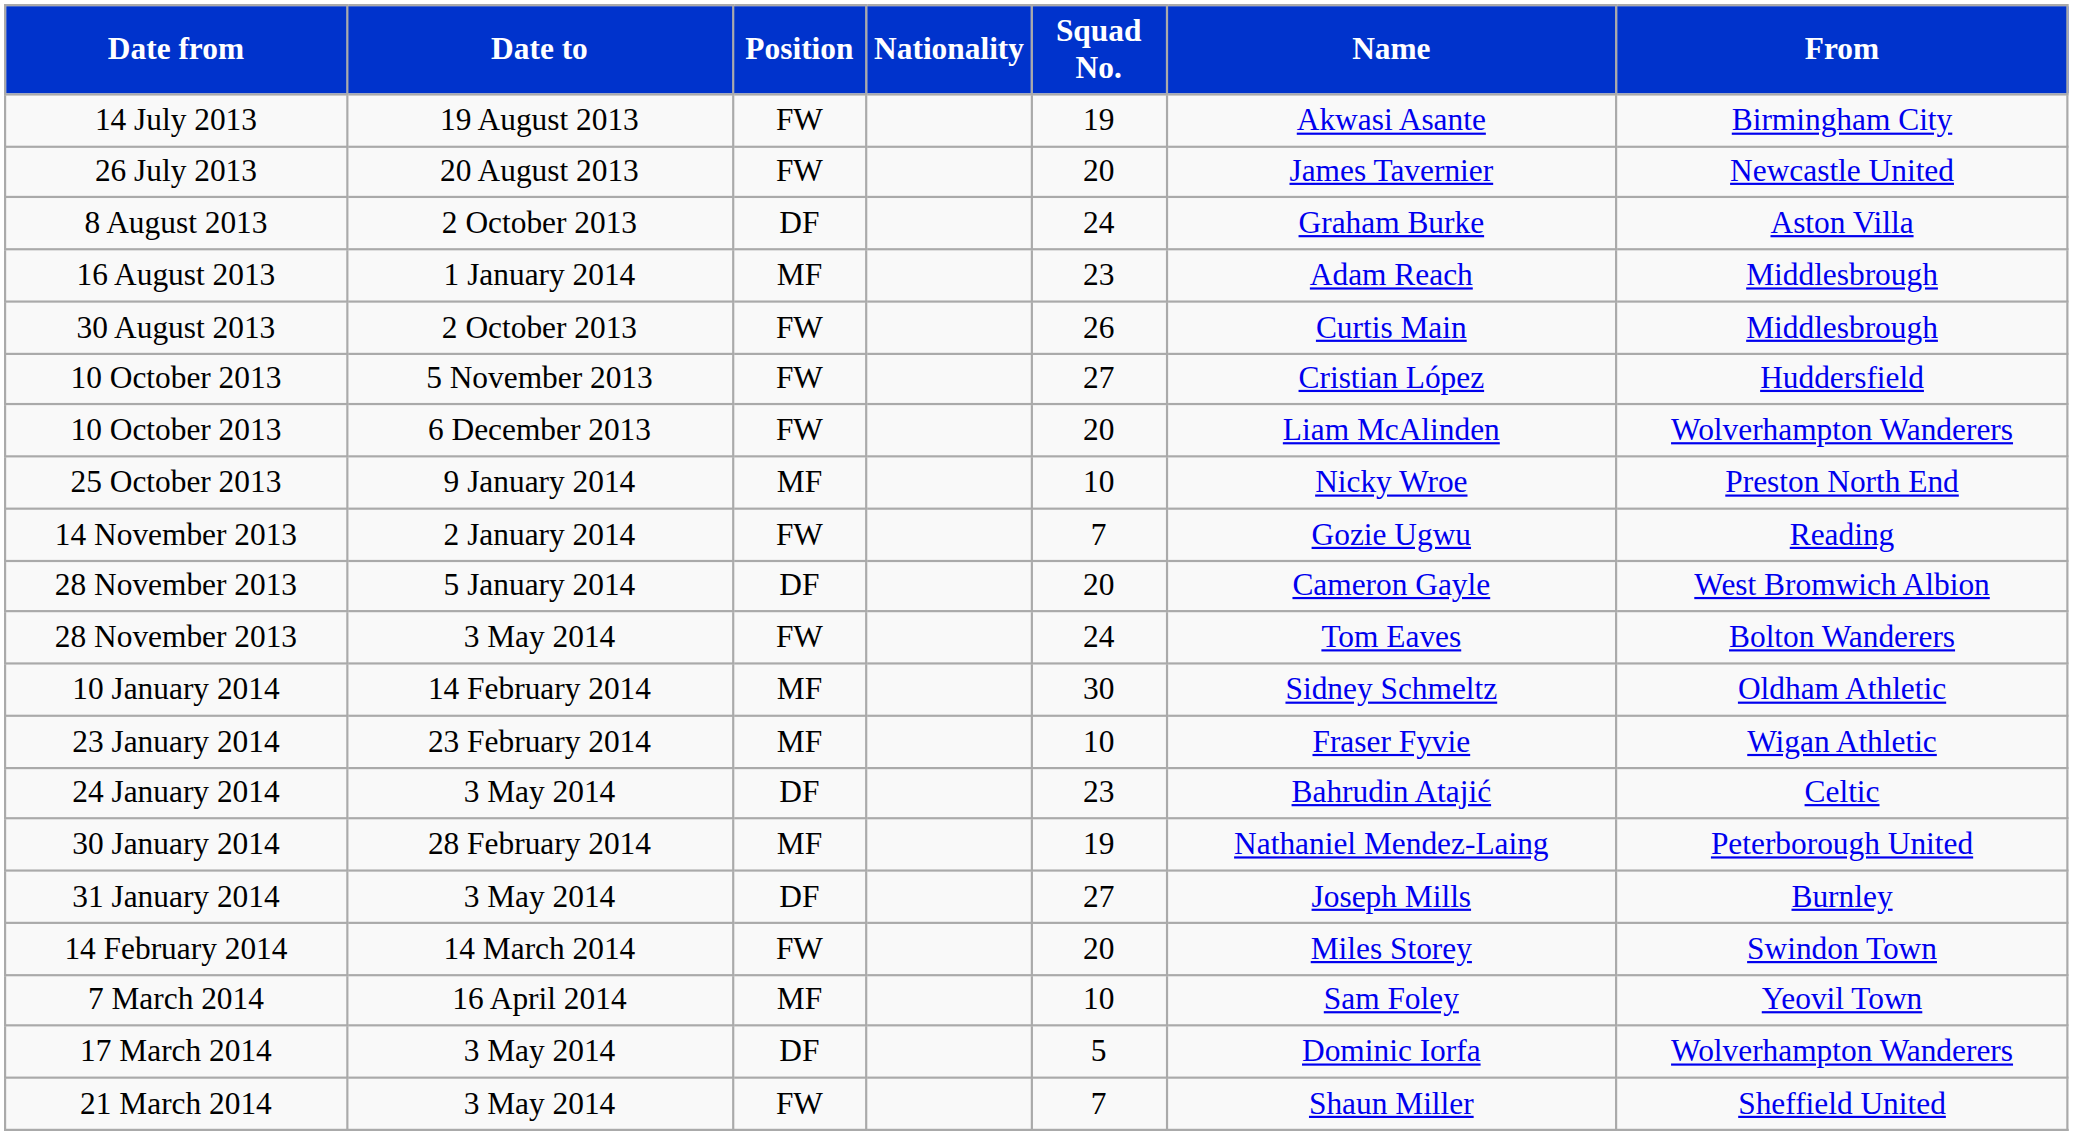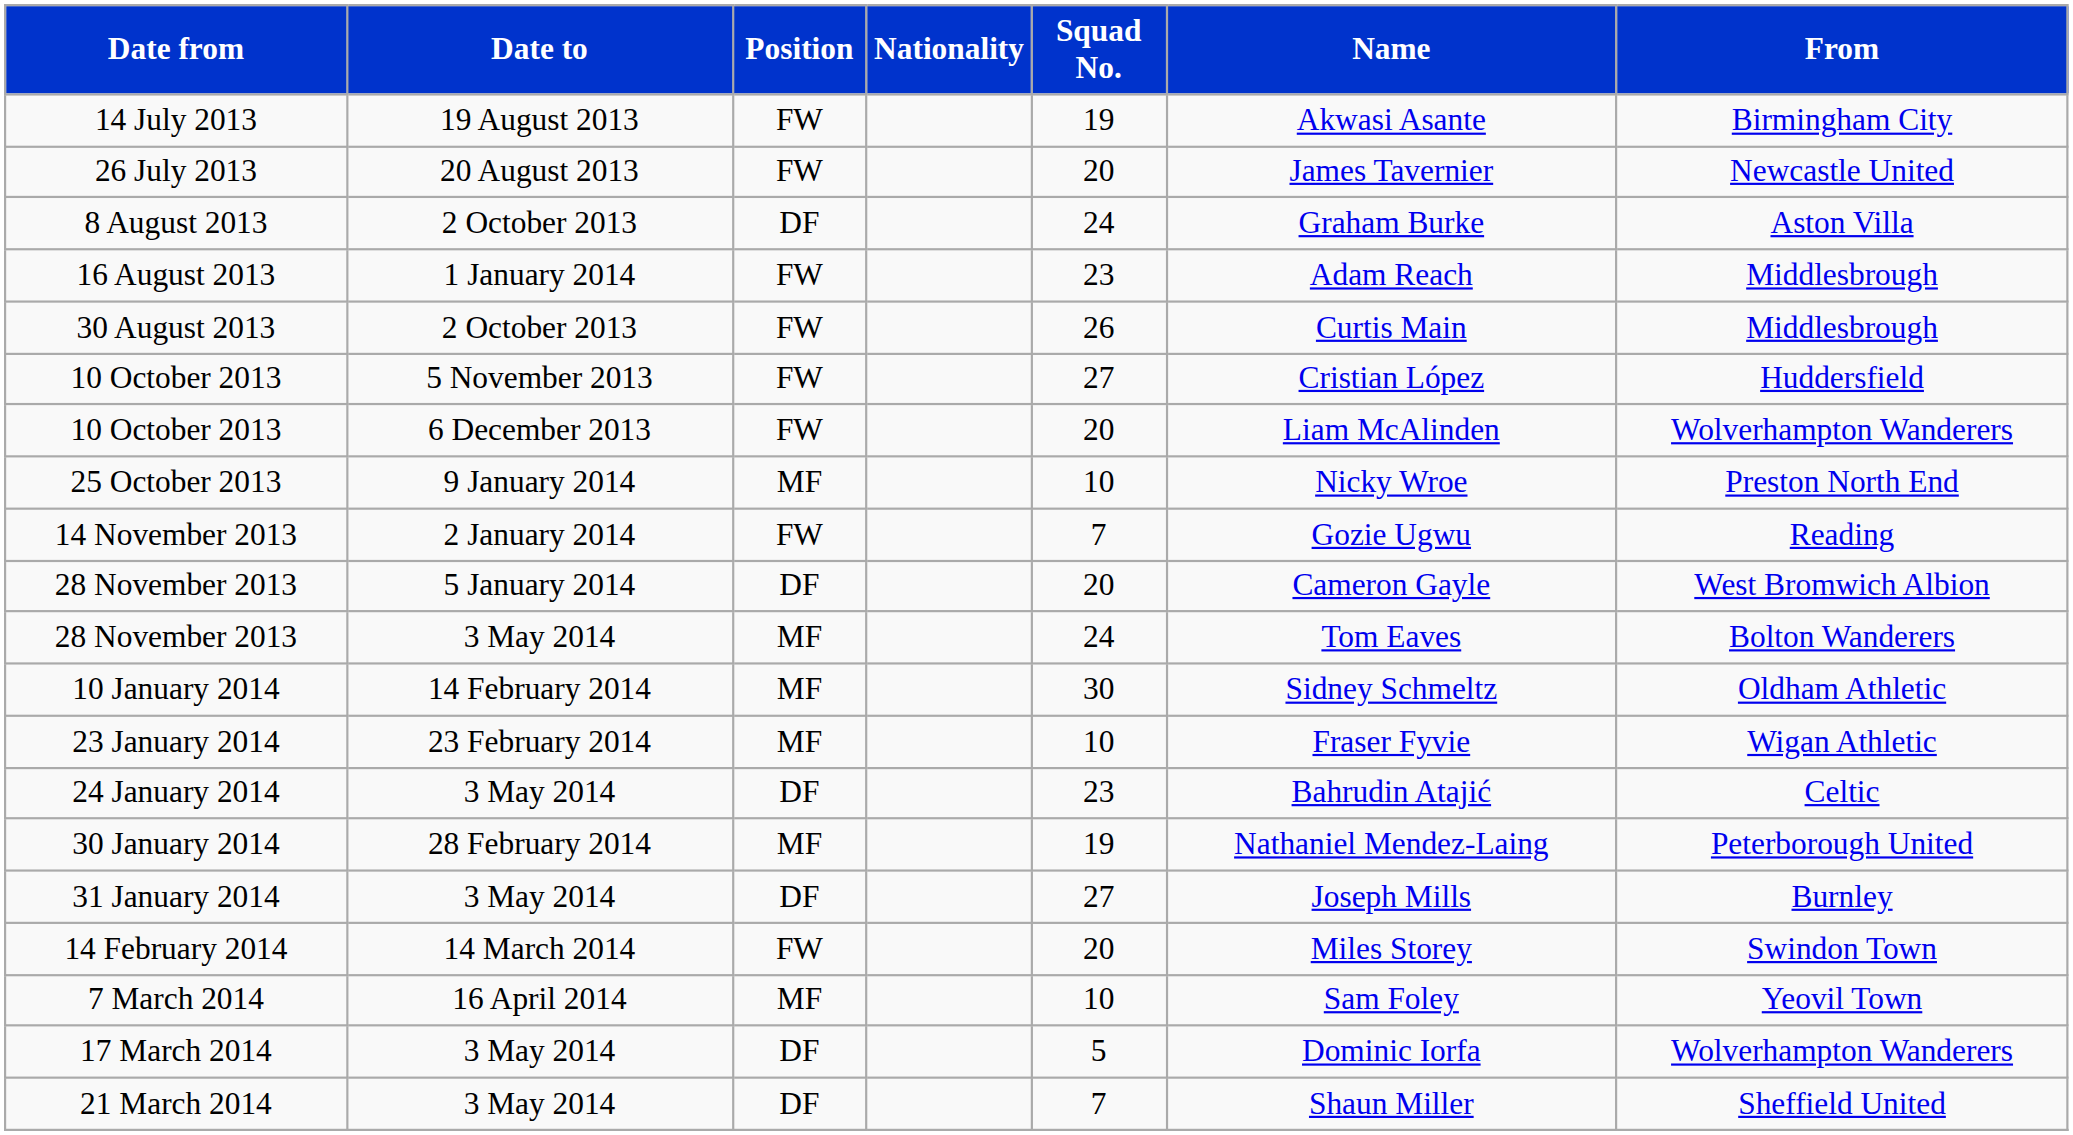 <table class="wikitable"  style="text-align:center; font-size:90%; ">
 <tr>
 <th style="background:#03c; color:white; width:150px;">Date from</th>
 <th style="background:#03c; color:white; width:170px;">Date to</th>
 <th style="background:#03c; color:white; width:55px;">Position</th>
 <th style="background:#03c; color:white; width:55px;">Nationality</th>
 <th style="background:#03c; color:white; width:55px;">Squad No.</th>
 <th style="background:#03c; color:white; width:200px;">Name</th>
 <th style="background:#03c; color:white; width:200px;">From</th>
 </tr>
 <tr>
 <td>14 July 2013</td>
 <td>19 August 2013</td>
 <td>FW</td>
 <td></td>
 <td>19</td>
 <td><a href='#'>Akwasi Asante</a></td>
 <td><a href='#'>Birmingham City</a></td>
 </tr>
 <tr>
 <td>26 July 2013</td>
 <td>20 August 2013</td>
 <td>FW</td>
 <td></td>
 <td>20</td>
 <td><a href='#'>James Tavernier</a></td>
 <td><a href='#'>Newcastle United</a></td>
 </tr>
 <tr>
 <td>8 August 2013</td>
 <td>2 October 2013</td>
 <td>DF</td>
 <td></td>
 <td>24</td>
 <td><a href='#'>Graham Burke</a></td>
 <td><a href='#'>Aston Villa</a></td>
 </tr>
 <tr>
 <td>16 August 2013</td>
 <td>1 January 2014</td>
-<td>MF</td>
+<td>FW</td>
 <td></td>
 <td>23</td>
 <td><a href='#'>Adam Reach</a></td>
 <td><a href='#'>Middlesbrough</a></td>
 </tr>
 <tr>
 <td>30 August 2013</td>
 <td>2 October 2013</td>
 <td>FW</td>
 <td></td>
 <td>26</td>
 <td><a href='#'>Curtis Main</a></td>
 <td><a href='#'>Middlesbrough</a></td>
 </tr>
 <tr>
 <td>10 October 2013</td>
 <td>5 November 2013</td>
 <td>FW</td>
 <td></td>
 <td>27</td>
 <td><a href='#'>Cristian López</a></td>
 <td><a href='#'>Huddersfield</a></td>
 </tr>
 <tr>
 <td>10 October 2013</td>
 <td>6 December 2013</td>
 <td>FW</td>
 <td></td>
 <td>20</td>
 <td><a href='#'>Liam McAlinden</a></td>
 <td><a href='#'>Wolverhampton Wanderers</a></td>
 </tr>
 <tr>
 <td>25 October 2013</td>
 <td>9 January 2014</td>
 <td>MF</td>
 <td></td>
 <td>10</td>
 <td><a href='#'>Nicky Wroe</a></td>
 <td><a href='#'>Preston North End</a></td>
 </tr>
 <tr>
 <td>14 November 2013</td>
 <td>2 January 2014</td>
 <td>FW</td>
 <td></td>
 <td>7</td>
 <td><a href='#'>Gozie Ugwu</a></td>
 <td><a href='#'>Reading</a></td>
 </tr>
 <tr>
 <td>28 November 2013</td>
 <td>5 January 2014</td>
 <td>DF</td>
 <td></td>
 <td>20</td>
 <td><a href='#'>Cameron Gayle</a></td>
 <td><a href='#'>West Bromwich Albion</a></td>
 </tr>
 <tr>
 <td>28 November 2013</td>
 <td>3 May 2014</td>
-<td>FW</td>
+<td>MF</td>
 <td></td>
 <td>24</td>
 <td><a href='#'>Tom Eaves</a></td>
 <td><a href='#'>Bolton Wanderers</a></td>
 </tr>
 <tr>
 <td>10 January 2014</td>
 <td>14 February 2014</td>
 <td>MF</td>
 <td></td>
 <td>30</td>
 <td><a href='#'>Sidney Schmeltz</a></td>
 <td><a href='#'>Oldham Athletic</a></td>
 </tr>
 <tr>
 <td>23 January 2014</td>
 <td>23 February 2014</td>
 <td>MF</td>
 <td></td>
 <td>10</td>
 <td><a href='#'>Fraser Fyvie</a></td>
 <td><a href='#'>Wigan Athletic</a></td>
 </tr>
 <tr>
 <td>24 January 2014</td>
 <td>3 May 2014</td>
 <td>DF</td>
 <td></td>
 <td>23</td>
 <td><a href='#'>Bahrudin Atajić</a></td>
 <td><a href='#'>Celtic</a></td>
 </tr>
 <tr>
 <td>30 January 2014</td>
 <td>28 February 2014</td>
 <td>MF</td>
 <td></td>
 <td>19</td>
 <td><a href='#'>Nathaniel Mendez-Laing</a></td>
 <td><a href='#'>Peterborough United</a></td>
 </tr>
 <tr>
 <td>31 January 2014</td>
 <td>3 May 2014</td>
 <td>DF</td>
 <td></td>
 <td>27</td>
 <td><a href='#'>Joseph Mills</a></td>
 <td><a href='#'>Burnley</a></td>
 </tr>
 <tr>
 <td>14 February 2014</td>
 <td>14 March 2014</td>
 <td>FW</td>
 <td></td>
 <td>20</td>
 <td><a href='#'>Miles Storey</a></td>
 <td><a href='#'>Swindon Town</a></td>
 </tr>
 <tr>
 <td>7 March 2014</td>
 <td>16 April 2014</td>
 <td>MF</td>
 <td></td>
 <td>10</td>
 <td><a href='#'>Sam Foley</a></td>
 <td><a href='#'>Yeovil Town</a></td>
 </tr>
 <tr>
 <td>17 March 2014</td>
 <td>3 May 2014</td>
 <td>DF</td>
 <td></td>
 <td>5</td>
 <td><a href='#'>Dominic Iorfa</a></td>
 <td><a href='#'>Wolverhampton Wanderers</a></td>
 </tr>
 <tr>
 <td>21 March 2014</td>
 <td>3 May 2014</td>
-<td>FW</td>
+<td>DF</td>
 <td></td>
 <td>7</td>
 <td><a href='#'>Shaun Miller</a></td>
 <td><a href='#'>Sheffield United</a></td>
 </tr>
 <tr>
 </tr>
 </table>
